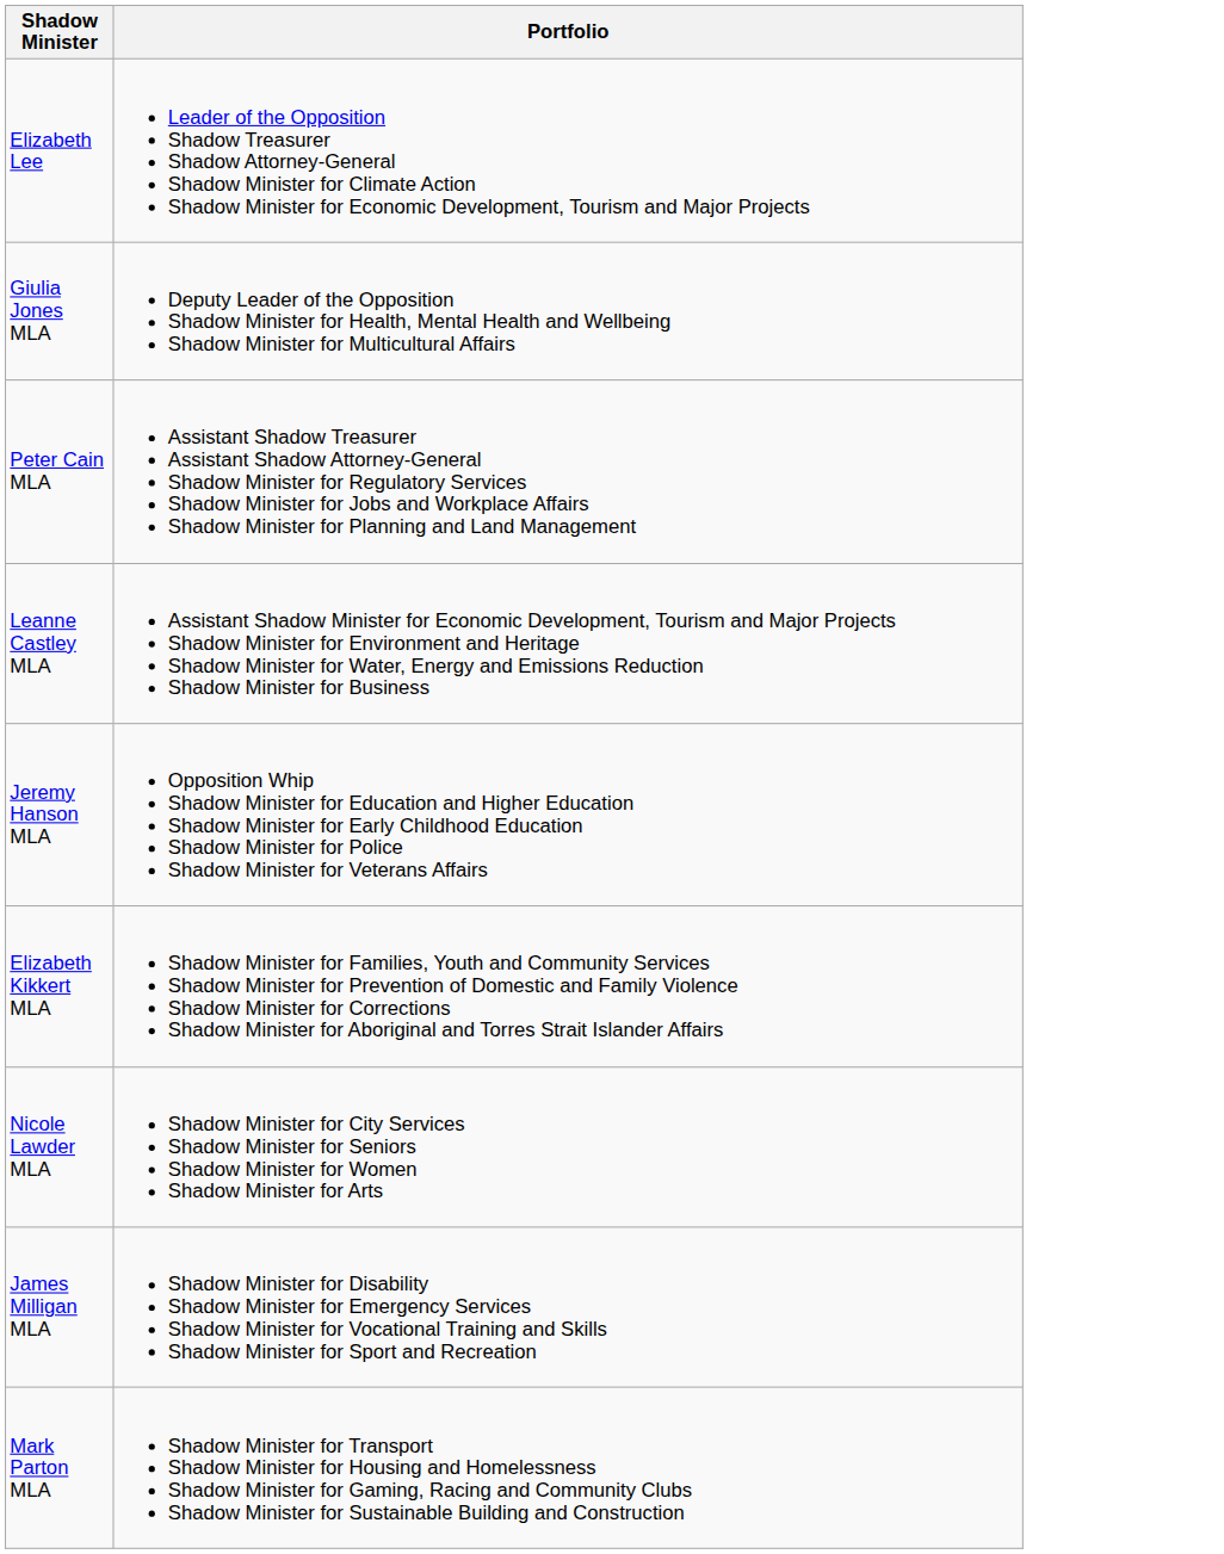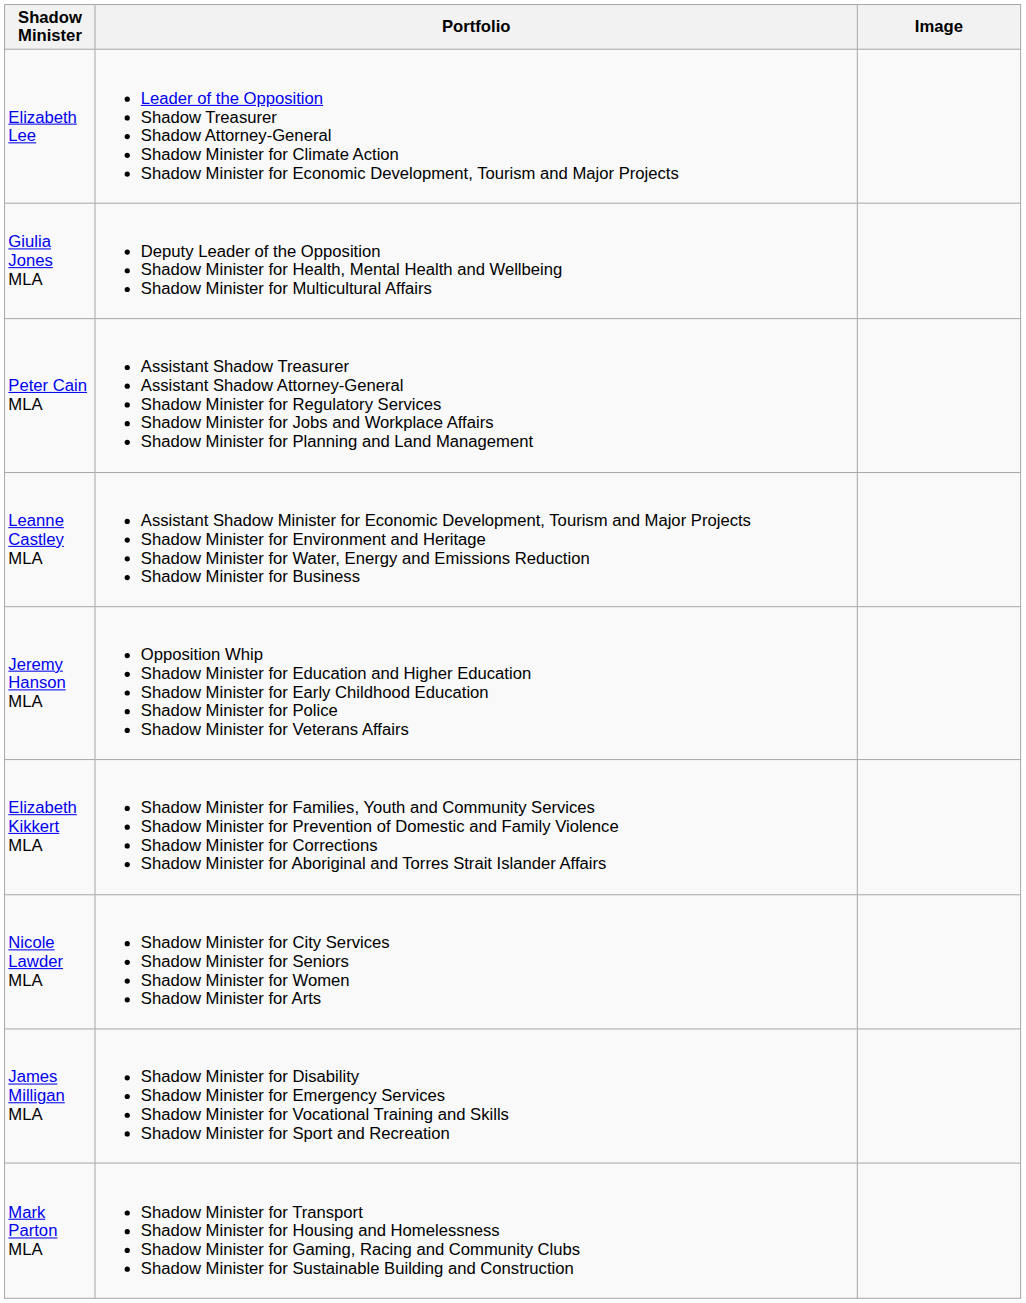 <table class="wikitable">
 <tr>
 <th width=80>Shadow Minister</th>
 <th width=725>Portfolio</th>
+<th width=150>Image</th>
 </tr>
 <tr>
 <td><a href='#'>Elizabeth Lee</a> </td>
 <td><br><ul><li><a href='#'>Leader of the Opposition</a></li><li>Shadow Treasurer</li><li>Shadow Attorney-General</li><li>Shadow Minister for Climate Action</li><li>Shadow Minister for Economic Development, Tourism and Major Projects</li></ul></td>
+<td></td>
 </tr>
 <tr>
 <td><a href='#'>Giulia Jones</a> MLA</td>
 <td><br><ul><li>Deputy Leader of the Opposition</li><li>Shadow Minister for Health, Mental Health and Wellbeing</li><li>Shadow Minister for Multicultural Affairs</li></ul></td>
+<td></td>
 </tr>
 <tr>
 <td><a href='#'>Peter Cain</a> MLA</td>
 <td><br><ul><li>Assistant Shadow Treasurer</li><li>Assistant Shadow Attorney-General</li><li>Shadow Minister for Regulatory Services</li><li>Shadow Minister for Jobs and Workplace Affairs</li><li>Shadow Minister for Planning and Land Management</li></ul></td>
+<td></td>
 </tr>
 <tr>
 <td><a href='#'>Leanne Castley</a> MLA</td>
 <td><br><ul><li>Assistant Shadow Minister for Economic Development, Tourism and Major Projects</li><li>Shadow Minister for Environment and Heritage</li><li>Shadow Minister for Water, Energy and Emissions Reduction</li><li>Shadow Minister for Business</li></ul></td>
+<td></td>
 </tr>
 <tr>
 <td><a href='#'>Jeremy Hanson</a> MLA</td>
 <td><br><ul><li>Opposition Whip</li><li>Shadow Minister for Education and Higher Education</li><li>Shadow Minister for Early Childhood Education</li><li>Shadow Minister for Police</li><li>Shadow Minister for Veterans Affairs</li></ul></td>
+<td></td>
 </tr>
 <tr>
 <td><a href='#'>Elizabeth Kikkert</a> MLA</td>
 <td><br><ul><li>Shadow Minister for Families, Youth and Community Services</li><li>Shadow Minister for Prevention of Domestic and Family Violence</li><li>Shadow Minister for Corrections</li><li>Shadow Minister for Aboriginal and Torres Strait Islander Affairs</li></ul></td>
+<td></td>
 </tr>
 <tr>
 <td><a href='#'>Nicole Lawder</a> MLA</td>
 <td><br><ul><li>Shadow Minister for City Services</li><li>Shadow Minister for Seniors</li><li>Shadow Minister for Women</li><li>Shadow Minister for Arts</li></ul></td>
+<td></td>
 </tr>
 <tr>
 <td><a href='#'>James Milligan</a> MLA</td>
 <td><br><ul><li>Shadow Minister for Disability</li><li>Shadow Minister for Emergency Services</li><li>Shadow Minister for Vocational Training and Skills</li><li>Shadow Minister for Sport and Recreation</li></ul></td>
+<td></td>
 </tr>
 <tr>
 <td><a href='#'>Mark Parton</a> MLA</td>
 <td><br><ul><li>Shadow Minister for Transport</li><li>Shadow Minister for Housing and Homelessness</li><li>Shadow Minister for Gaming, Racing and Community Clubs</li><li>Shadow Minister for Sustainable Building and Construction</li></ul></td>
+<td></td>
 </tr>
 </table>
